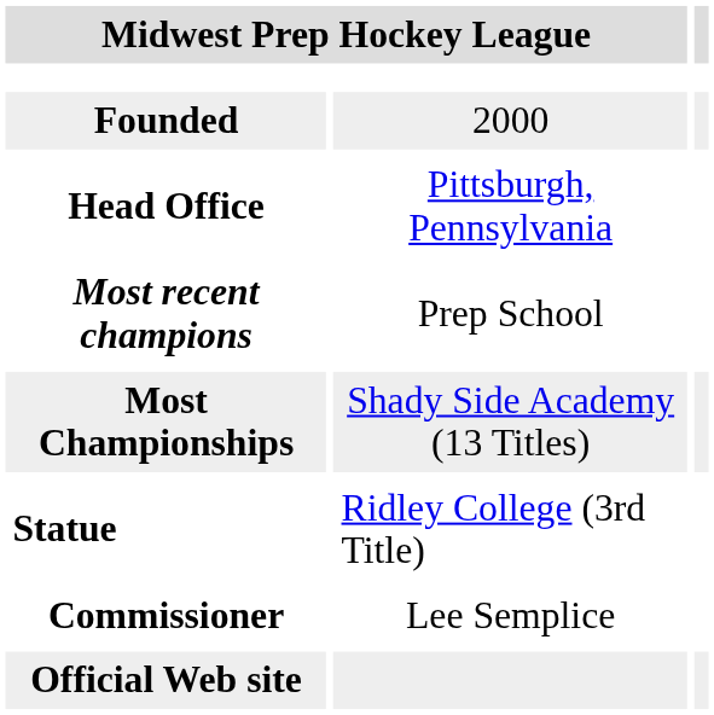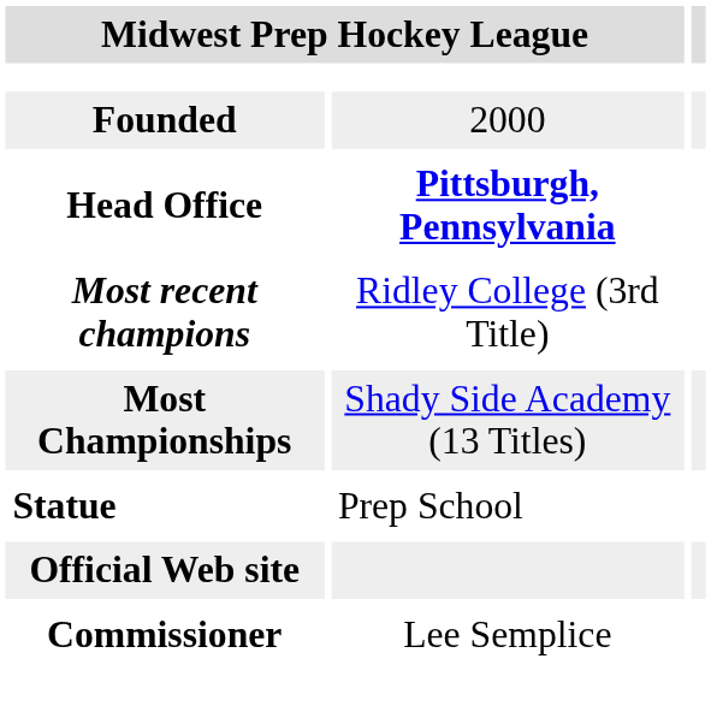 <table border=0 align=right cellpadding=3 cellspacing=3 width=300 style = "margin-left: 0.5em">
 <tr style="text-align:center; background:#ddd;">
 <td colspan=2><strong>Midwest Prep Hockey League</strong></td>
 <td></td>
 </tr>
 <tr style="text-align:center;">
 <td colspan=2></td>
 <td></td>
 </tr>
 <tr style="text-align:center; background:#eee;">
 <td><strong>Founded</strong></td>
 <td>2000</td>
 <td></td>
 </tr>
 <tr style="text-align:center;">
 <td><strong>Head Office</strong></td>
-<td><a href='#'>Pittsburgh, Pennsylvania</a></td>
+<td><strong><a href='#'>Pittsburgh, Pennsylvania</a></strong></td>
 <td></td>
 </tr>
 <tr style="text-align:center;">
 <td><strong><em>Most recent champions</em></strong></td>
-<td>Prep School</td>
+<td><a href='#'>Ridley College</a> (3rd Title)</td>
 <td></td>
 </tr>
 <tr style="text-align:center; background:#eee;">
 <td><strong>Most Championships</strong></td>
 <td><a href='#'>Shady Side Academy</a> (13 Titles)</td>
 <td></td>
 </tr>
 <tr>
 <td><strong>Statue</strong></td>
-<td><a href='#'>Ridley College</a> (3rd Title)</td>
+<td>Prep School</td>
+<td></td>
+</tr>
+<tr style="text-align:center; background:#eee;">
+<td><strong>Official Web site</strong></td>
+<td></td>
 <td></td>
 </tr>
 <tr style="text-align:center;">
 <td><strong>Commissioner</strong></td>
 <td>Lee Semplice</td>
 <td></td>
 </tr>
-<tr style="text-align:center; background:#eee;">
-<td><strong>Official Web site</strong></td>
-<td></td>
-<td></td>
-</tr>
 </table>
